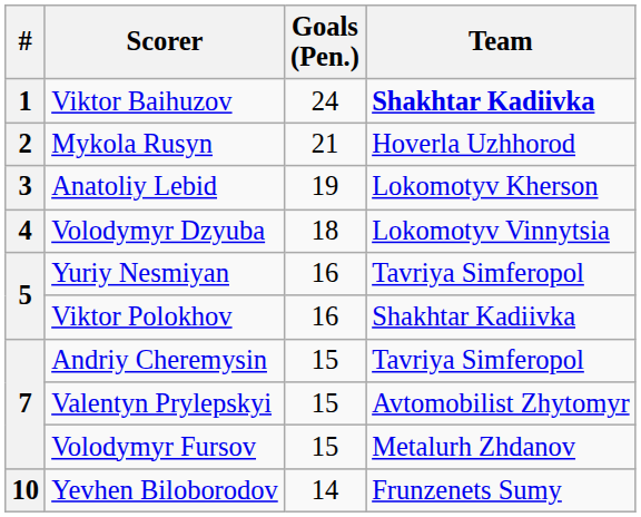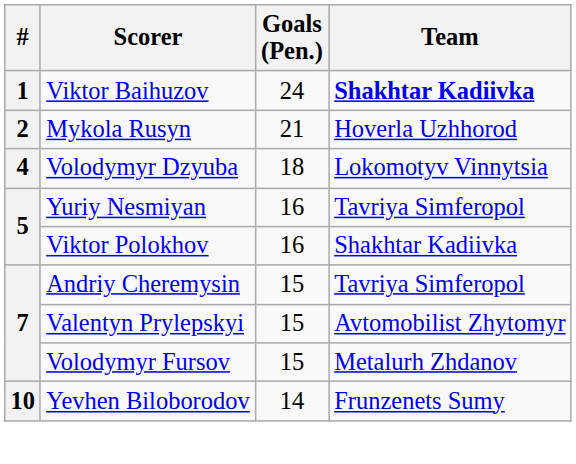 <table class="wikitable">
 <tr>
 <th>#</th>
 <th>Scorer</th>
 <th>Goals<br>(Pen.)</th>
 <th>Team</th>
 </tr>
 <tr>
 <th>1</th>
 <td><a href='#'>Viktor Baihuzov</a></td>
 <td align=center>24</td>
 <td><strong><a href='#'>Shakhtar Kadiivka</a></strong></td>
 </tr>
 <tr>
 <th>2</th>
 <td><a href='#'>Mykola Rusyn</a></td>
 <td align=center>21</td>
 <td><a href='#'>Hoverla Uzhhorod</a></td>
-</tr>
-<tr>
-<th>3</th>
-<td><a href='#'>Anatoliy Lebid</a></td>
-<td align=center>19</td>
-<td><a href='#'>Lokomotyv Kherson</a></td>
 </tr>
 <tr>
 <th>4</th>
 <td><a href='#'>Volodymyr Dzyuba</a></td>
 <td align=center>18</td>
 <td><a href='#'>Lokomotyv Vinnytsia</a></td>
 </tr>
 <tr>
 <th rowspan=2>5</th>
 <td><a href='#'>Yuriy Nesmiyan</a></td>
 <td align=center>16</td>
 <td><a href='#'>Tavriya Simferopol</a></td>
 </tr>
 <tr>
 <td><a href='#'>Viktor Polokhov</a></td>
 <td align=center>16</td>
 <td><a href='#'>Shakhtar Kadiivka</a></td>
 </tr>
 <tr>
 <th rowspan=3>7</th>
 <td><a href='#'>Andriy Cheremysin</a></td>
 <td align=center>15</td>
 <td><a href='#'>Tavriya Simferopol</a></td>
 </tr>
 <tr>
 <td><a href='#'>Valentyn Prylepskyi</a></td>
 <td align=center>15</td>
 <td><a href='#'>Avtomobilist Zhytomyr</a></td>
 </tr>
 <tr>
 <td><a href='#'>Volodymyr Fursov</a></td>
 <td align=center>15</td>
 <td><a href='#'>Metalurh Zhdanov</a></td>
 </tr>
 <tr>
 <th>10</th>
 <td><a href='#'>Yevhen Biloborodov</a></td>
 <td align=center>14</td>
 <td><a href='#'>Frunzenets Sumy</a></td>
 </tr>
 </table>
